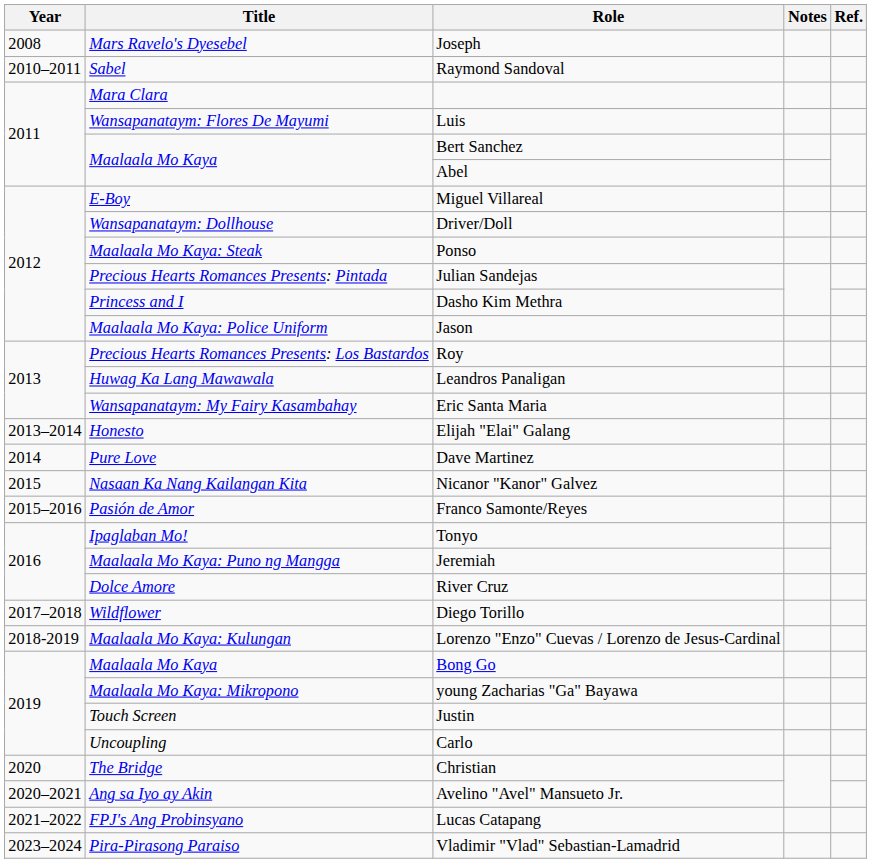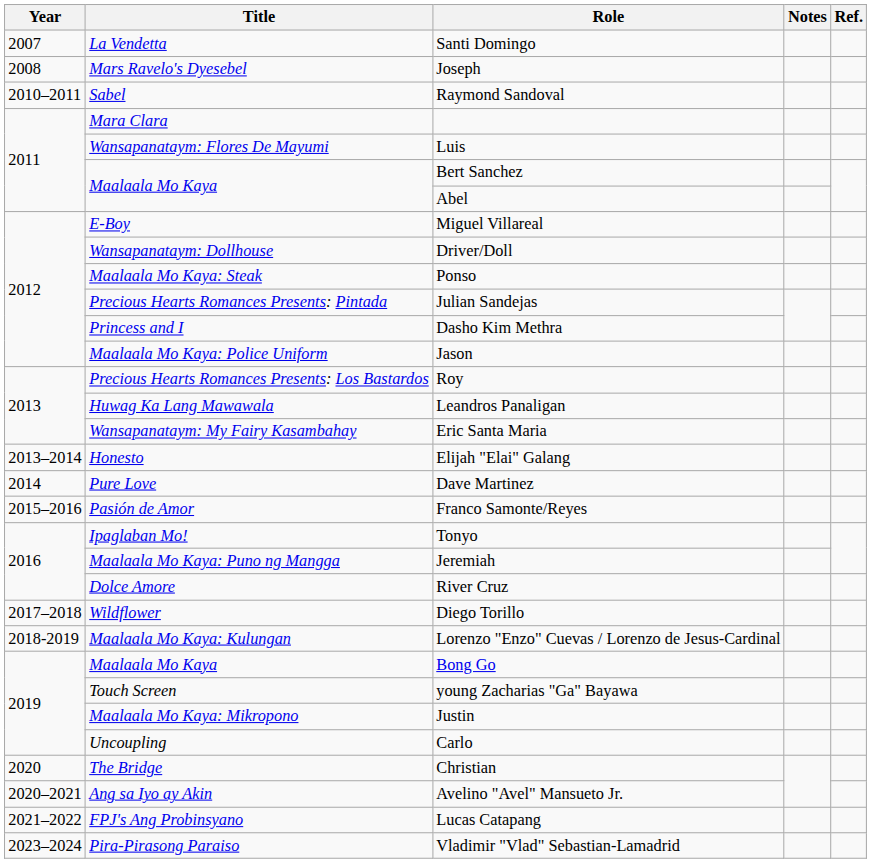 <table class="wikitable sortable">
 <tr>
 <th>Year</th>
 <th>Title</th>
 <th>Role</th>
 <th>Notes</th>
 <th>Ref.</th>
+</tr>
+<tr>
+<td>2007</td>
+<td><em><a href='#'>La Vendetta</a></em></td>
+<td>Santi Domingo</td>
+<td></td>
+<td></td>
 </tr>
 <tr>
 <td>2008</td>
 <td><em><a href='#'>Mars Ravelo's Dyesebel</a></em></td>
 <td>Joseph</td>
 <td></td>
 <td></td>
 </tr>
 <tr>
 <td>2010–2011</td>
 <td><em><a href='#'>Sabel</a></em></td>
 <td>Raymond Sandoval</td>
 <td></td>
 <td></td>
 </tr>
 <tr>
 <td rowspan="4">2011</td>
 <td><em><a href='#'>Mara Clara</a></em></td>
 <td></td>
 <td></td>
 <td></td>
 </tr>
 <tr>
 <td><em><a href='#'>Wansapanataym: Flores De Mayumi</a></em></td>
 <td>Luis</td>
 <td></td>
 <td></td>
 </tr>
 <tr>
 <td rowspan="2"><em><a href='#'>Maalaala Mo Kaya</a></em></td>
 <td>Bert Sanchez</td>
 <td></td>
 <td rowspan="2"></td>
 </tr>
 <tr>
 <td>Abel</td>
 <td></td>
 </tr>
 <tr>
 <td rowspan="6">2012</td>
 <td><em><a href='#'>E-Boy</a></em></td>
 <td>Miguel Villareal</td>
 <td></td>
 <td></td>
 </tr>
 <tr>
 <td><em><a href='#'>Wansapanataym: Dollhouse</a></em></td>
 <td>Driver/Doll</td>
 <td></td>
 <td></td>
 </tr>
 <tr>
 <td><a href='#'><em>Maalaala Mo Kaya: Steak</em></a></td>
 <td>Ponso</td>
 <td></td>
 <td></td>
 </tr>
 <tr>
 <td><em><a href='#'>Precious Hearts Romances Presents</a>: <a href='#'>Pintada</a></em></td>
 <td>Julian Sandejas</td>
 <td rowspan="2"></td>
 <td></td>
 </tr>
 <tr>
 <td><em><a href='#'>Princess and I</a></em></td>
 <td>Dasho Kim Methra</td>
 <td></td>
 </tr>
 <tr>
 <td><a href='#'><em>Maalaala Mo Kaya: Police Uniform</em></a></td>
 <td>Jason</td>
 <td></td>
 <td></td>
 </tr>
 <tr>
 <td rowspan="3">2013</td>
 <td><em><a href='#'>Precious Hearts Romances Presents</a>: <a href='#'>Los Bastardos</a></em></td>
 <td>Roy</td>
 <td></td>
 <td></td>
 </tr>
 <tr>
 <td><em><a href='#'>Huwag Ka Lang Mawawala</a></em></td>
 <td>Leandros Panaligan</td>
 <td></td>
 <td></td>
 </tr>
 <tr>
 <td><em><a href='#'>Wansapanataym: My Fairy Kasambahay</a></em></td>
 <td>Eric Santa Maria</td>
 <td></td>
 <td></td>
 </tr>
 <tr>
 <td>2013–2014</td>
 <td><em><a href='#'>Honesto</a></em></td>
 <td>Elijah "Elai" Galang</td>
 <td></td>
 <td></td>
 </tr>
 <tr>
 <td>2014</td>
 <td><em><a href='#'>Pure Love</a></em></td>
 <td>Dave Martinez</td>
 <td></td>
 <td></td>
 </tr>
 <tr>
-<td>2015</td>
-<td><em><a href='#'>Nasaan Ka Nang Kailangan Kita</a></em></td>
-<td>Nicanor "Kanor" Galvez</td>
-<td></td>
-<td></td>
-</tr>
-<tr>
 <td>2015–2016</td>
 <td><em><a href='#'>Pasión de Amor</a></em></td>
 <td>Franco Samonte/Reyes</td>
 <td></td>
 <td></td>
 </tr>
 <tr>
 <td rowspan="3">2016</td>
 <td><em><a href='#'>Ipaglaban Mo!</a></em></td>
 <td>Tonyo</td>
 <td></td>
 <td rowspan=2></td>
 </tr>
 <tr>
 <td><a href='#'><em>Maalaala Mo Kaya: Puno ng Mangga</em></a></td>
 <td>Jeremiah</td>
 <td></td>
 </tr>
 <tr>
 <td><em><a href='#'>Dolce Amore</a></em></td>
 <td>River Cruz</td>
 <td></td>
 <td></td>
 </tr>
 <tr>
 <td>2017–2018</td>
 <td><em><a href='#'>Wildflower</a></em></td>
 <td>Diego Torillo</td>
 <td></td>
 <td></td>
 </tr>
 <tr>
 <td>2018-2019</td>
 <td><a href='#'><em>Maalaala Mo Kaya: Kulungan</em></a></td>
 <td>Lorenzo "Enzo" Cuevas / Lorenzo de Jesus-Cardinal</td>
 <td></td>
 <td></td>
 </tr>
 <tr>
 <td rowspan="4">2019</td>
 <td><em><a href='#'>Maalaala Mo Kaya</a></em></td>
 <td><a href='#'>Bong Go</a></td>
 <td></td>
 <td></td>
 </tr>
 <tr>
-<td><a href='#'><em>Maalaala Mo Kaya: Mikropono</em></a></td>
+<td><em>Touch Screen</em></td>
 <td>young Zacharias "Ga" Bayawa</td>
 <td></td>
 <td></td>
 </tr>
 <tr>
-<td><em>Touch Screen</em></td>
+<td><a href='#'><em>Maalaala Mo Kaya: Mikropono</em></a></td>
 <td>Justin</td>
 <td></td>
 <td></td>
 </tr>
 <tr>
 <td><em>Uncoupling</em></td>
 <td>Carlo</td>
 <td></td>
 <td></td>
 </tr>
 <tr>
 <td>2020</td>
 <td><em><a href='#'>The Bridge</a></em></td>
 <td>Christian</td>
 <td rowspan="2"></td>
 <td></td>
 </tr>
 <tr>
 <td>2020–2021</td>
 <td><em><a href='#'>Ang sa Iyo ay Akin</a></em></td>
 <td>Avelino "Avel" Mansueto Jr.</td>
 <td></td>
 </tr>
 <tr>
 <td>2021–2022</td>
 <td><em><a href='#'>FPJ's Ang Probinsyano</a></em></td>
 <td>Lucas Catapang</td>
 <td></td>
 <td></td>
 </tr>
 <tr>
 <td>2023–2024</td>
 <td><em><a href='#'>Pira-Pirasong Paraiso</a></em></td>
 <td>Vladimir "Vlad" Sebastian-Lamadrid</td>
 <td></td>
 <td></td>
 </tr>
 </table>
